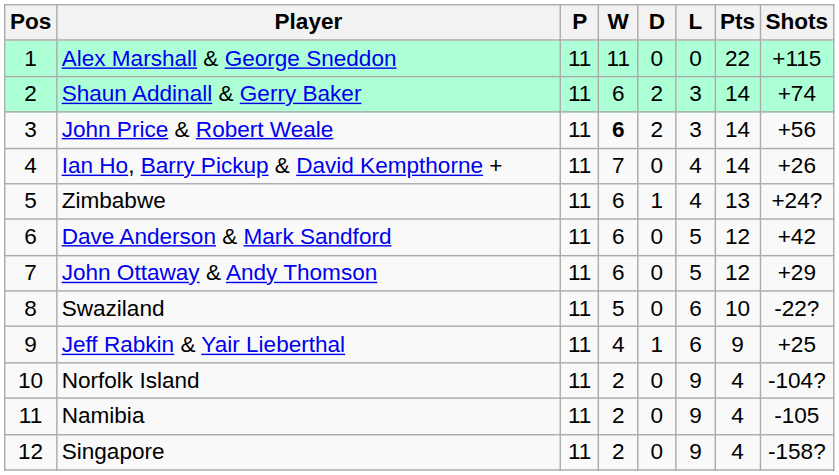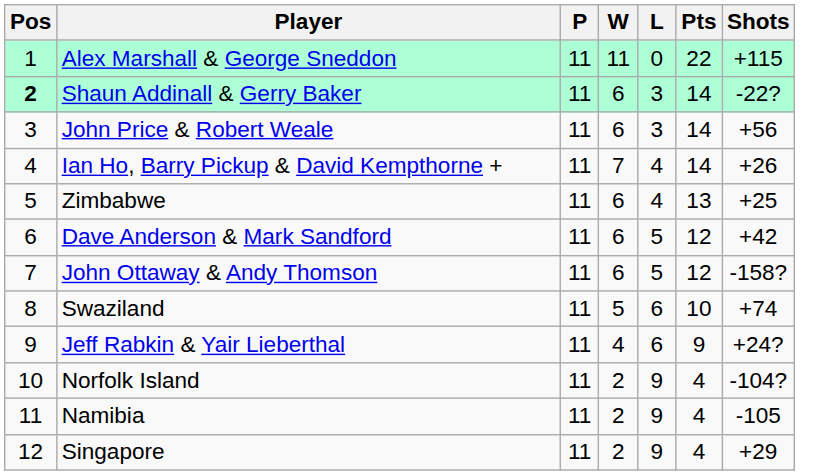 <table class="wikitable" style="font-size: 100%">
 <tr>
 <th width=20>Pos</th>
 <th width=350>Player</th>
 <th width=20>P</th>
 <th width=20>W</th>
-<th width=20>D</th>
 <th width=20>L</th>
 <th width=20>Pts</th>
 <th width=30>Shots</th>
 </tr>
 <tr align=center style="background: #ADFFD6;">
 <td>1</td>
 <td align="left"> <a href='#'>Alex Marshall</a> & <a href='#'>George Sneddon</a></td>
 <td>11</td>
 <td>11</td>
 <td>0</td>
-<td>0</td>
 <td>22</td>
 <td>+115</td>
 </tr>
 <tr align=center style="background: #ADFFD6;">
-<td>2</td>
+<td><strong>2</strong></td>
 <td align="left"> <a href='#'>Shaun Addinall</a> & <a href='#'>Gerry Baker</a></td>
 <td>11</td>
 <td>6</td>
-<td>2</td>
 <td>3</td>
 <td>14</td>
-<td>+74</td>
+<td>-22?</td>
 </tr>
 <tr align=center>
 <td>3</td>
 <td align="left"> <a href='#'>John Price</a> & <a href='#'>Robert Weale</a></td>
 <td>11</td>
-<td><strong>6</strong></td>
-<td>2</td>
+<td>6</td>
 <td>3</td>
 <td>14</td>
 <td>+56</td>
 </tr>
 <tr align=center>
 <td>4</td>
 <td align="left"> <a href='#'>Ian Ho</a>, <a href='#'>Barry Pickup</a> & <a href='#'>David Kempthorne</a> +</td>
 <td>11</td>
 <td>7</td>
-<td>0</td>
 <td>4</td>
 <td>14</td>
 <td>+26</td>
 </tr>
 <tr align=center>
 <td>5</td>
 <td align="left"> Zimbabwe</td>
 <td>11</td>
 <td>6</td>
-<td>1</td>
 <td>4</td>
 <td>13</td>
-<td>+24?</td>
+<td>+25</td>
 </tr>
 <tr align=center>
 <td>6</td>
 <td align="left"> <a href='#'>Dave Anderson</a> & <a href='#'>Mark Sandford</a></td>
 <td>11</td>
 <td>6</td>
-<td>0</td>
 <td>5</td>
 <td>12</td>
 <td>+42</td>
 </tr>
 <tr align=center>
 <td>7</td>
 <td align="left"> <a href='#'>John Ottaway</a> & <a href='#'>Andy Thomson</a></td>
 <td>11</td>
 <td>6</td>
-<td>0</td>
 <td>5</td>
 <td>12</td>
-<td>+29</td>
+<td>-158?</td>
 </tr>
 <tr align=center ||>
 <td>8</td>
 <td align="left"> Swaziland</td>
 <td>11</td>
 <td>5</td>
-<td>0</td>
 <td>6</td>
 <td>10</td>
-<td>-22?</td>
+<td>+74</td>
 </tr>
 <tr align=center>
 <td>9</td>
 <td align="left"> <a href='#'>Jeff Rabkin</a> & <a href='#'>Yair Lieberthal</a></td>
 <td>11</td>
 <td>4</td>
-<td>1</td>
 <td>6</td>
 <td>9</td>
-<td>+25</td>
+<td>+24?</td>
 </tr>
 <tr align=center>
 <td>10</td>
 <td align="left"> Norfolk Island</td>
 <td>11</td>
 <td>2</td>
-<td>0</td>
 <td>9</td>
 <td>4</td>
 <td>-104?</td>
 </tr>
 <tr align=center>
 <td>11</td>
 <td align="left"> Namibia</td>
 <td>11</td>
 <td>2</td>
-<td>0</td>
 <td>9</td>
 <td>4</td>
 <td>-105</td>
 </tr>
 <tr align=center>
 <td>12</td>
 <td align="left"> Singapore</td>
 <td>11</td>
 <td>2</td>
-<td>0</td>
 <td>9</td>
 <td>4</td>
-<td>-158?</td>
+<td>+29</td>
 </tr>
 </table>
